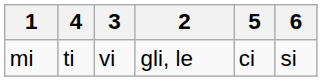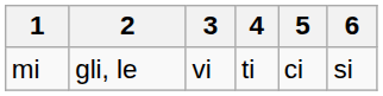 <table class="wikitable" style="width:14em">
 <tr>
 <th align="center">1</th>
+<th>2</th>
+<th>3</th>
 <th>4</th>
-<th>3</th>
-<th>2</th>
 <th>5</th>
 <th>6</th>
 </tr>
 <tr>
 <td>mi</td>
+<td>gli, le</td>
+<td>vi</td>
 <td>ti</td>
-<td>vi</td>
-<td>gli, le</td>
 <td>ci</td>
 <td>si</td>
 </tr>
 </table>
